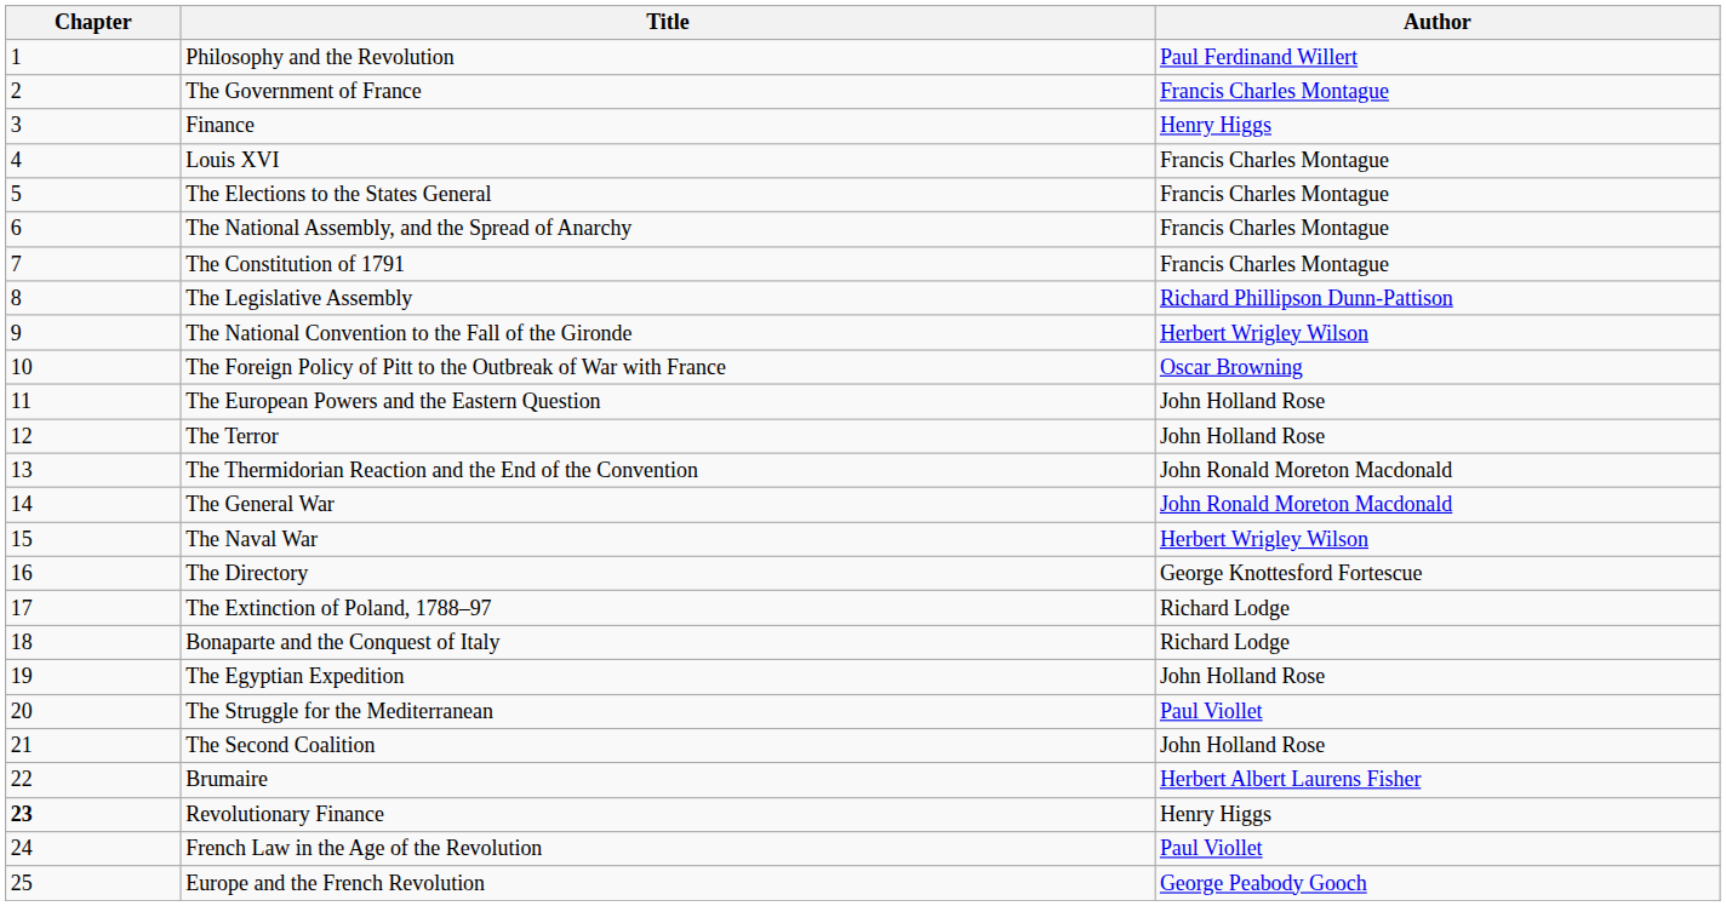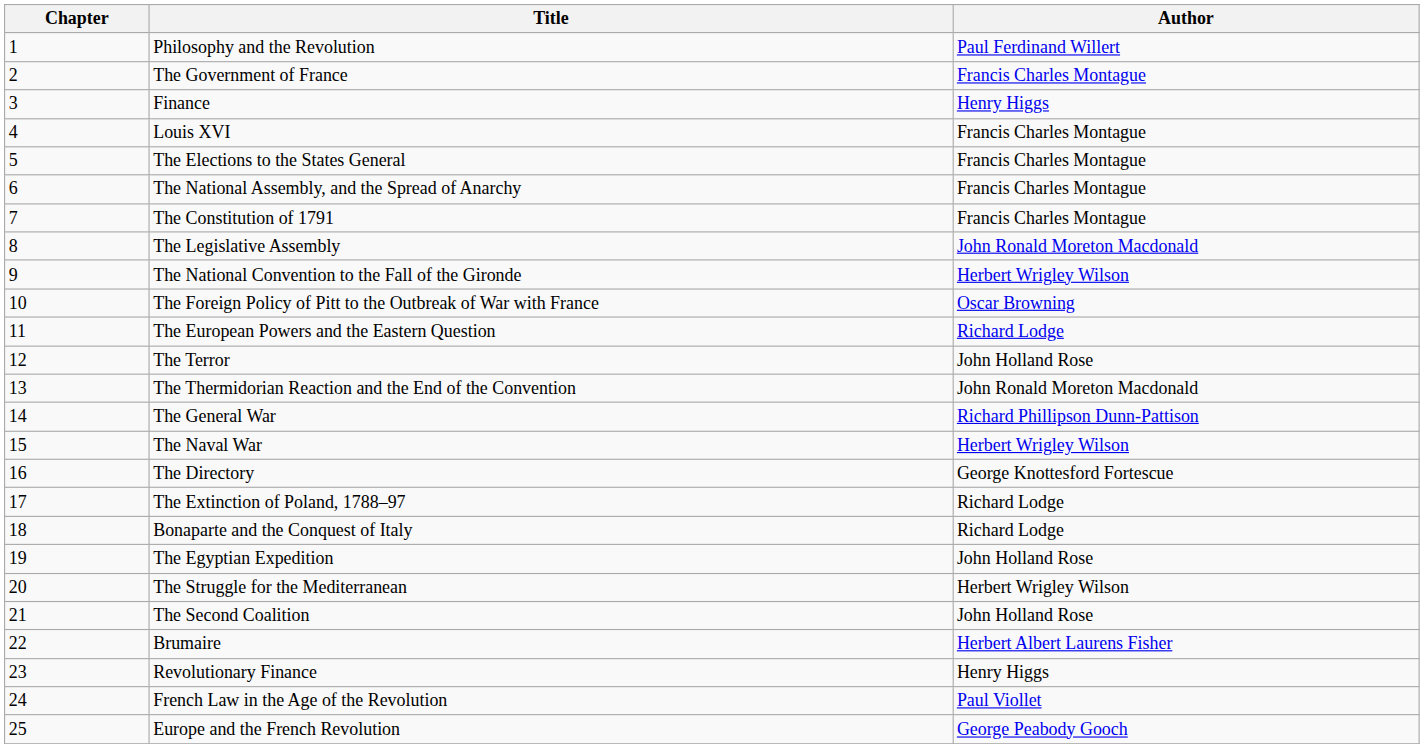 <table class=wikitable width=100%>
 <tr>
 <th width=10>Chapter</th>
 <th width=350>Title</th>
 <th width=200>Author</th>
 </tr>
 <tr>
 <td>1</td>
 <td>Philosophy and the Revolution</td>
 <td><a href='#'>Paul Ferdinand Willert</a></td>
 </tr>
 <tr>
 <td>2</td>
 <td>The Government of France</td>
 <td><a href='#'>Francis Charles Montague</a></td>
 </tr>
 <tr>
 <td>3</td>
 <td>Finance</td>
 <td><a href='#'>Henry Higgs</a></td>
 </tr>
 <tr>
 <td>4</td>
 <td>Louis XVI</td>
 <td>Francis Charles Montague</td>
 </tr>
 <tr>
 <td>5</td>
 <td>The Elections to the States General</td>
 <td>Francis Charles Montague</td>
 </tr>
 <tr>
 <td>6</td>
 <td>The National Assembly, and the Spread of Anarchy</td>
 <td>Francis Charles Montague</td>
 </tr>
 <tr>
 <td>7</td>
 <td>The Constitution of 1791</td>
 <td>Francis Charles Montague</td>
 </tr>
 <tr>
 <td>8</td>
 <td>The Legislative Assembly</td>
-<td><a href='#'>Richard Phillipson Dunn-Pattison</a></td>
+<td><a href='#'>John Ronald Moreton Macdonald</a></td>
 </tr>
 <tr>
 <td>9</td>
 <td>The National Convention to the Fall of the Gironde</td>
 <td><a href='#'>Herbert Wrigley Wilson</a></td>
 </tr>
 <tr>
 <td>10</td>
 <td>The Foreign Policy of Pitt to the Outbreak of War with France</td>
 <td><a href='#'>Oscar Browning</a></td>
 </tr>
 <tr>
 <td>11</td>
 <td>The European Powers and the Eastern Question</td>
-<td>John Holland Rose</td>
+<td><a href='#'>Richard Lodge</a></td>
 </tr>
 <tr>
 <td>12</td>
 <td>The Terror</td>
 <td>John Holland Rose</td>
 </tr>
 <tr>
 <td>13</td>
 <td>The Thermidorian Reaction and the End of the Convention</td>
 <td>John Ronald Moreton Macdonald</td>
 </tr>
 <tr>
 <td>14</td>
 <td>The General War</td>
-<td><a href='#'>John Ronald Moreton Macdonald</a></td>
+<td><a href='#'>Richard Phillipson Dunn-Pattison</a></td>
 </tr>
 <tr>
 <td>15</td>
 <td>The Naval War</td>
 <td><a href='#'>Herbert Wrigley Wilson</a></td>
 </tr>
 <tr>
 <td>16</td>
 <td>The Directory</td>
 <td>George Knottesford Fortescue</td>
 </tr>
 <tr>
 <td>17</td>
 <td>The Extinction of Poland, 1788–97</td>
 <td>Richard Lodge</td>
 </tr>
 <tr>
 <td>18</td>
 <td>Bonaparte and the Conquest of Italy</td>
 <td>Richard Lodge</td>
 </tr>
 <tr>
 <td>19</td>
 <td>The Egyptian Expedition</td>
 <td>John Holland Rose</td>
 </tr>
 <tr>
 <td>20</td>
 <td>The Struggle for the Mediterranean</td>
-<td><a href='#'>Paul Viollet</a></td>
+<td>Herbert Wrigley Wilson</td>
 </tr>
 <tr>
 <td>21</td>
 <td>The Second Coalition</td>
 <td>John Holland Rose</td>
 </tr>
 <tr>
 <td>22</td>
 <td>Brumaire</td>
 <td><a href='#'>Herbert Albert Laurens Fisher</a></td>
 </tr>
 <tr>
-<td><strong>23</strong></td>
+<td>23</td>
 <td>Revolutionary Finance</td>
 <td>Henry Higgs</td>
 </tr>
 <tr>
 <td>24</td>
 <td>French Law in the Age of the Revolution</td>
 <td><a href='#'>Paul Viollet</a></td>
 </tr>
 <tr>
 <td>25</td>
 <td>Europe and the French Revolution</td>
 <td><a href='#'>George Peabody Gooch</a></td>
 </tr>
 </table>
